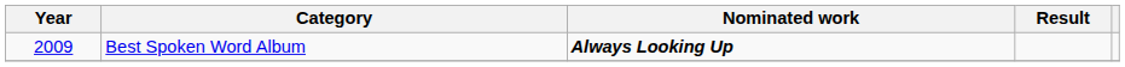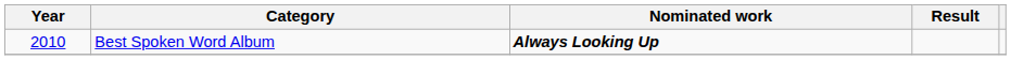 <table class=wikitable>
 <tr>
 <th scope="col" style="width:5em;">Year</th>
 <th scope="col" style="width:26em;">Category</th>
 <th scope="col" style="width:25em;">Nominated work</th>
 <th scope="col" style="width:5em;">Result</th>
 <th></th>
 </tr>
 <tr>
-<td style="text-align:center;"><a href='#'>2009</a></td>
+<td style="text-align:center;"><a href='#'>2010</a></td>
 <td><a href='#'>Best Spoken Word Album</a></td>
 <td><strong><em>Always Looking Up</em></strong></td>
 <td></td>
 <td></td>
 </tr>
 <tr>
 </tr>
 </table>
